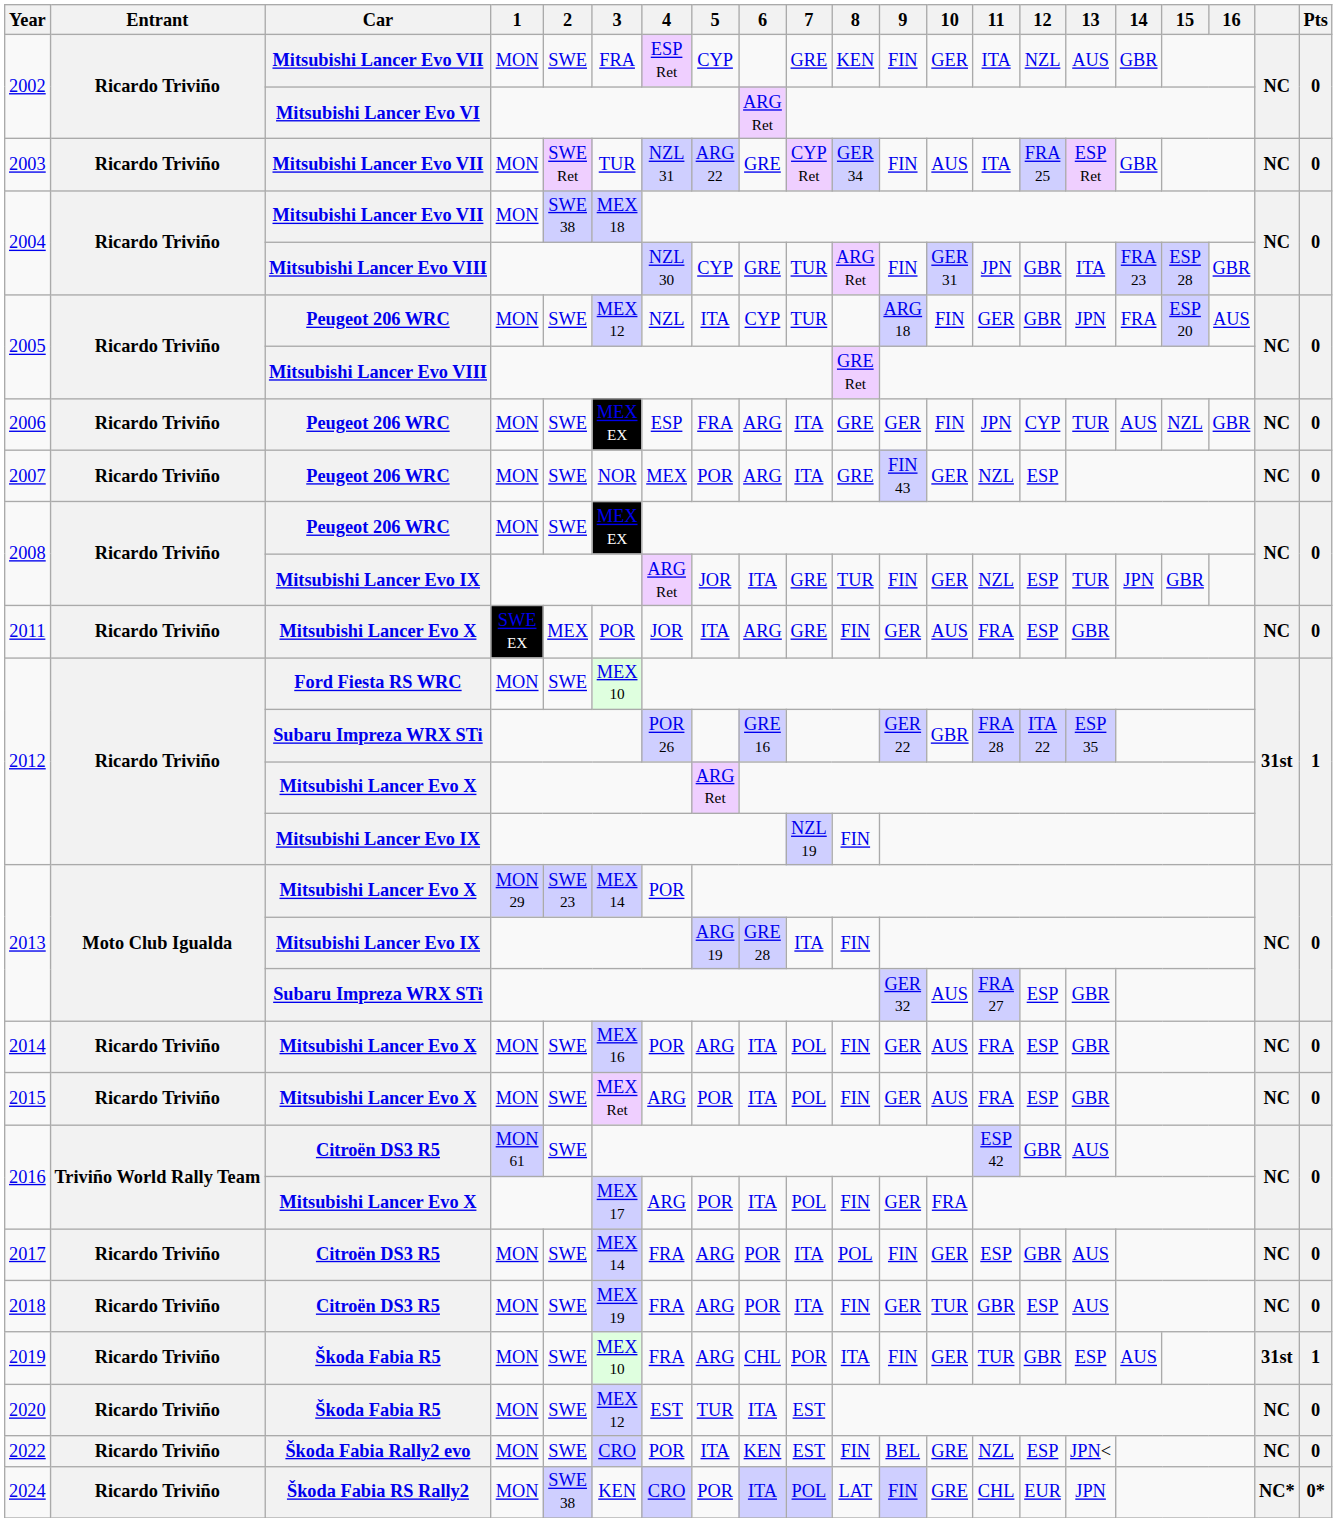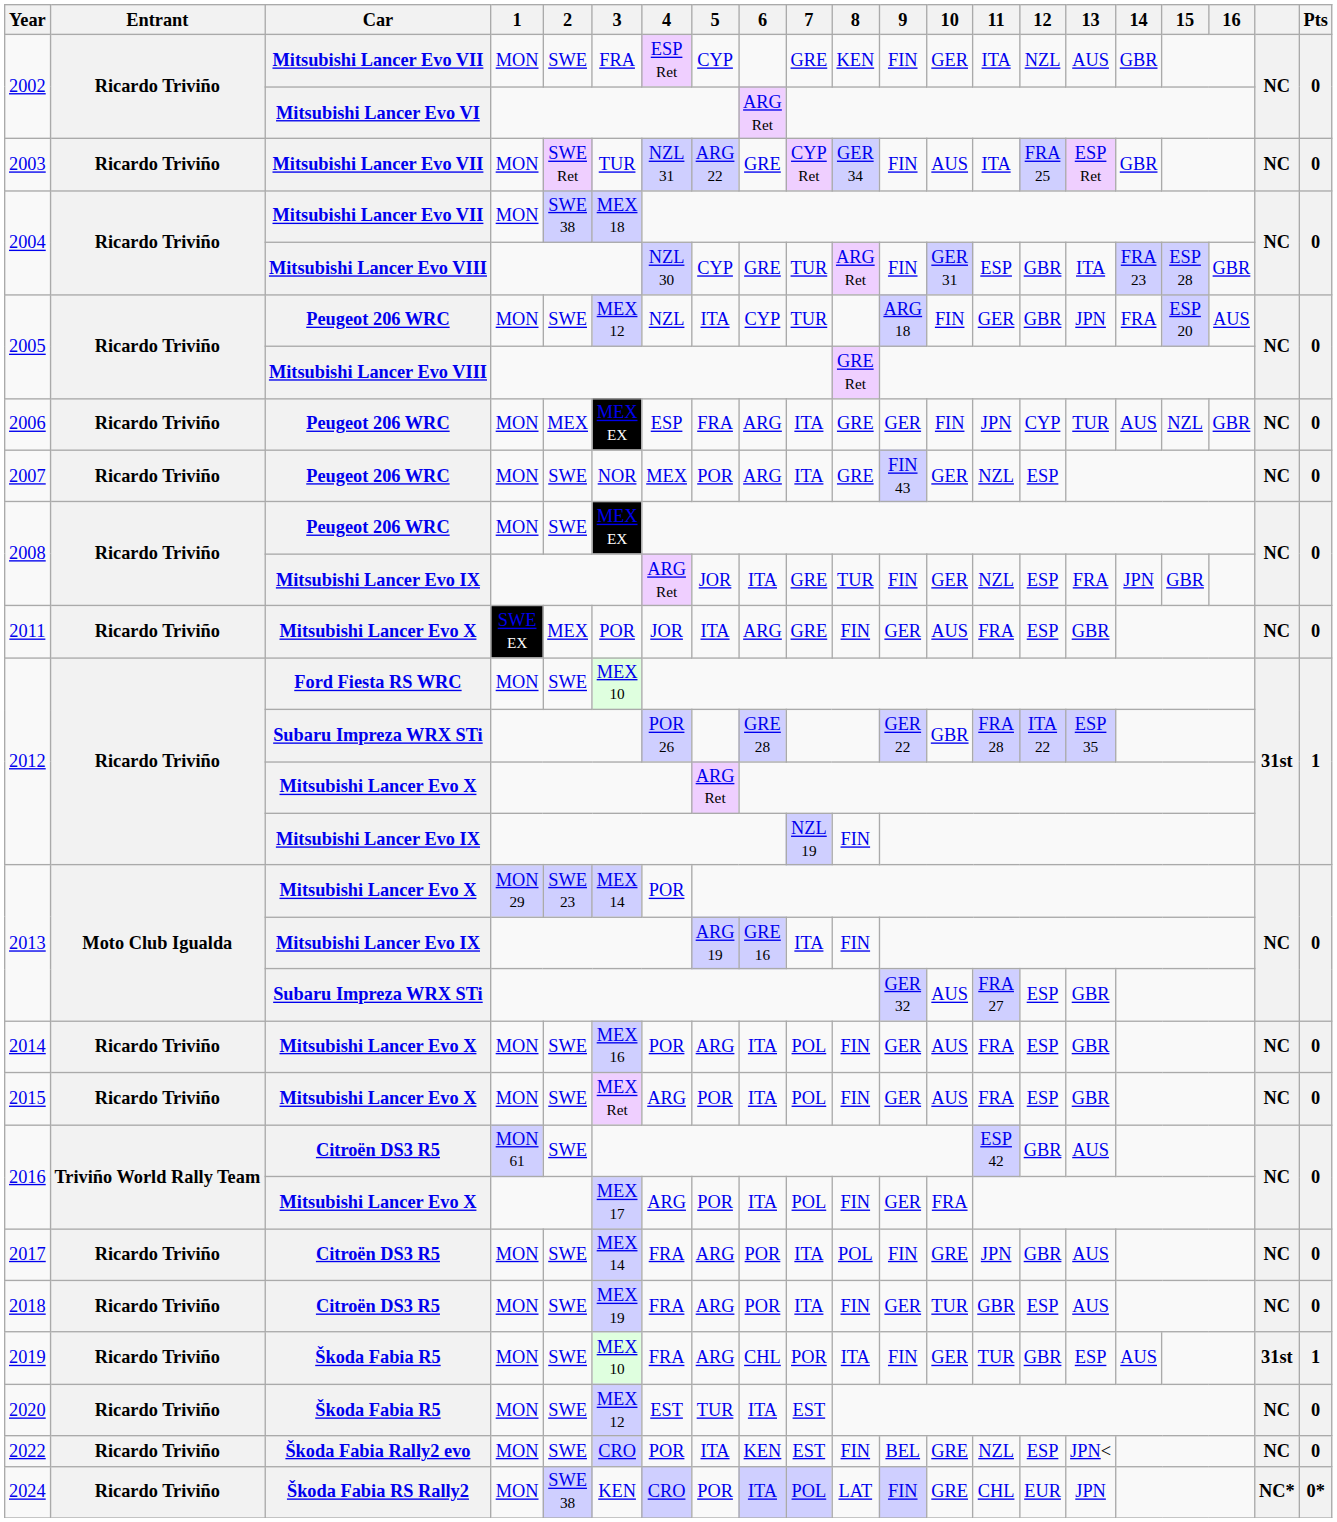 <table class="wikitable" style="text-align:center; font-size:85%">
 <tr>
 <th>Year</th>
 <th>Entrant</th>
 <th>Car</th>
 <th>1</th>
 <th>2</th>
 <th>3</th>
 <th>4</th>
 <th>5</th>
 <th>6</th>
 <th>7</th>
 <th>8</th>
 <th>9</th>
 <th>10</th>
 <th>11</th>
 <th>12</th>
 <th>13</th>
 <th>14</th>
 <th>15</th>
 <th>16</th>
 <th></th>
 <th>Pts</th>
 </tr>
 <tr>
 <td rowspan=2><a href='#'>2002</a></td>
 <th rowspan=2 nowrap>Ricardo Triviño</th>
 <th nowrap><a href='#'>Mitsubishi Lancer Evo VII</a></th>
 <td><a href='#'>MON</a></td>
 <td><a href='#'>SWE</a></td>
 <td><a href='#'>FRA</a></td>
 <td style="background:#efcfff;"><a href='#'>ESP</a><br><small>Ret</small></td>
 <td><a href='#'>CYP</a></td>
 <td></td>
 <td><a href='#'>GRE</a></td>
 <td><a href='#'>KEN</a></td>
 <td><a href='#'>FIN</a></td>
 <td><a href='#'>GER</a></td>
 <td><a href='#'>ITA</a></td>
 <td><a href='#'>NZL</a></td>
 <td><a href='#'>AUS</a></td>
 <td><a href='#'>GBR</a></td>
 <td colspan=2></td>
 <th rowspan=2>NC</th>
 <th rowspan=2>0</th>
 </tr>
 <tr>
 <th nowrap><a href='#'>Mitsubishi Lancer Evo VI</a></th>
 <td colspan=5></td>
 <td style="background:#efcfff;"><a href='#'>ARG</a><br><small>Ret</small></td>
 <td colspan=10></td>
 </tr>
 <tr>
 <td><a href='#'>2003</a></td>
 <th nowrap>Ricardo Triviño</th>
 <th nowrap><a href='#'>Mitsubishi Lancer Evo VII</a></th>
 <td><a href='#'>MON</a></td>
 <td style="background:#efcfff;"><a href='#'>SWE</a><br><small>Ret</small></td>
 <td><a href='#'>TUR</a></td>
 <td style="background:#CFCFFF;"><a href='#'>NZL</a><br><small>31</small></td>
 <td style="background:#CFCFFF;"><a href='#'>ARG</a><br><small>22</small></td>
 <td><a href='#'>GRE</a></td>
 <td style="background:#efcfff;"><a href='#'>CYP</a><br><small>Ret</small></td>
 <td style="background:#CFCFFF;"><a href='#'>GER</a><br><small>34</small></td>
 <td><a href='#'>FIN</a></td>
 <td><a href='#'>AUS</a></td>
 <td><a href='#'>ITA</a></td>
 <td style="background:#CFCFFF;"><a href='#'>FRA</a><br><small>25</small></td>
 <td style="background:#efcfff;"><a href='#'>ESP</a><br><small>Ret</small></td>
 <td><a href='#'>GBR</a></td>
 <td colspan=2></td>
 <th>NC</th>
 <th>0</th>
 </tr>
 <tr>
 <td rowspan=2><a href='#'>2004</a></td>
 <th rowspan=2 nowrap>Ricardo Triviño</th>
 <th nowrap><a href='#'>Mitsubishi Lancer Evo VII</a></th>
 <td><a href='#'>MON</a></td>
 <td style="background:#CFCFFF;"><a href='#'>SWE</a><br><small>38</small></td>
 <td style="background:#CFCFFF;"><a href='#'>MEX</a><br><small>18</small></td>
 <td colspan=13></td>
 <th rowspan=2>NC</th>
 <th rowspan=2>0</th>
 </tr>
 <tr>
 <th nowrap><a href='#'>Mitsubishi Lancer Evo VIII</a></th>
 <td colspan=3></td>
 <td style="background:#CFCFFF;"><a href='#'>NZL</a><br><small>30</small></td>
 <td><a href='#'>CYP</a></td>
 <td><a href='#'>GRE</a></td>
 <td><a href='#'>TUR</a></td>
 <td style="background:#EFCFFF;"><a href='#'>ARG</a><br><small>Ret</small></td>
 <td><a href='#'>FIN</a></td>
 <td style="background:#CFCFFF;"><a href='#'>GER</a><br><small>31</small></td>
-<td><a href='#'>JPN</a></td>
+<td><a href='#'>ESP</a></td>
 <td><a href='#'>GBR</a></td>
 <td><a href='#'>ITA</a></td>
 <td style="background:#CFCFFF;"><a href='#'>FRA</a><br><small>23</small></td>
 <td style="background:#CFCFFF;"><a href='#'>ESP</a><br><small>28</small></td>
 <td><a href='#'>GBR</a></td>
 </tr>
 <tr>
 <td rowspan=2><a href='#'>2005</a></td>
 <th rowspan=2 nowrap>Ricardo Triviño</th>
 <th nowrap><a href='#'>Peugeot 206 WRC</a></th>
 <td><a href='#'>MON</a></td>
 <td><a href='#'>SWE</a></td>
 <td style="background:#CFCFFF;"><a href='#'>MEX</a><br><small>12</small></td>
 <td><a href='#'>NZL</a></td>
 <td><a href='#'>ITA</a></td>
 <td><a href='#'>CYP</a></td>
 <td><a href='#'>TUR</a></td>
 <td></td>
 <td style="background:#CFCFFF;"><a href='#'>ARG</a><br><small>18</small></td>
 <td><a href='#'>FIN</a></td>
 <td><a href='#'>GER</a></td>
 <td><a href='#'>GBR</a></td>
 <td><a href='#'>JPN</a></td>
 <td><a href='#'>FRA</a></td>
 <td style="background:#CFCFFF;"><a href='#'>ESP</a><br><small>20</small></td>
 <td><a href='#'>AUS</a></td>
 <th rowspan=2>NC</th>
 <th rowspan=2>0</th>
 </tr>
 <tr>
 <th nowrap><a href='#'>Mitsubishi Lancer Evo VIII</a></th>
 <td colspan=7></td>
 <td style="background:#EFCFFF;"><a href='#'>GRE</a><br><small>Ret</small></td>
 <td colspan=8></td>
 </tr>
 <tr>
 <td><a href='#'>2006</a></td>
 <th nowrap>Ricardo Triviño</th>
 <th nowrap><a href='#'>Peugeot 206 WRC</a></th>
 <td><a href='#'>MON</a></td>
-<td><a href='#'>SWE</a></td>
+<td><a href='#'>MEX</a></td>
 <td style="background:#000000; color:white"><a href='#'><span>MEX</span></a><br><small>EX</small></td>
 <td><a href='#'>ESP</a></td>
 <td><a href='#'>FRA</a></td>
 <td><a href='#'>ARG</a></td>
 <td><a href='#'>ITA</a></td>
 <td><a href='#'>GRE</a></td>
 <td><a href='#'>GER</a></td>
 <td><a href='#'>FIN</a></td>
 <td><a href='#'>JPN</a></td>
 <td><a href='#'>CYP</a></td>
 <td><a href='#'>TUR</a></td>
 <td><a href='#'>AUS</a></td>
 <td><a href='#'>NZL</a></td>
 <td><a href='#'>GBR</a></td>
 <th>NC</th>
 <th>0</th>
 </tr>
 <tr>
 <td><a href='#'>2007</a></td>
 <th nowrap>Ricardo Triviño</th>
 <th nowrap><a href='#'>Peugeot 206 WRC</a></th>
 <td><a href='#'>MON</a></td>
 <td><a href='#'>SWE</a></td>
 <td><a href='#'>NOR</a></td>
 <td><a href='#'>MEX</a></td>
 <td><a href='#'>POR</a></td>
 <td><a href='#'>ARG</a></td>
 <td><a href='#'>ITA</a></td>
 <td><a href='#'>GRE</a></td>
 <td style="background:#CFCFFF;"><a href='#'>FIN</a><br><small>43</small></td>
 <td><a href='#'>GER</a></td>
 <td><a href='#'>NZL</a></td>
 <td><a href='#'>ESP</a></td>
 <td colspan=4></td>
 <th>NC</th>
 <th>0</th>
 </tr>
 <tr>
 <td rowspan=2><a href='#'>2008</a></td>
 <th rowspan=2 nowrap>Ricardo Triviño</th>
 <th nowrap><a href='#'>Peugeot 206 WRC</a></th>
 <td><a href='#'>MON</a></td>
 <td><a href='#'>SWE</a></td>
 <td style="background:#000000; color:white"><a href='#'><span>MEX</span></a><br><small>EX</small></td>
 <td colspan=13></td>
 <th rowspan=2>NC</th>
 <th rowspan=2>0</th>
 </tr>
 <tr>
 <th nowrap><a href='#'>Mitsubishi Lancer Evo IX</a></th>
 <td colspan=3></td>
 <td style="background:#efcfff;"><a href='#'>ARG</a><br><small>Ret</small></td>
 <td><a href='#'>JOR</a></td>
 <td><a href='#'>ITA</a></td>
 <td><a href='#'>GRE</a></td>
 <td><a href='#'>TUR</a></td>
 <td><a href='#'>FIN</a></td>
 <td><a href='#'>GER</a></td>
 <td><a href='#'>NZL</a></td>
 <td><a href='#'>ESP</a></td>
-<td><a href='#'>TUR</a></td>
+<td><a href='#'>FRA</a></td>
 <td><a href='#'>JPN</a></td>
 <td><a href='#'>GBR</a></td>
 <td></td>
 </tr>
 <tr>
 <td><a href='#'>2011</a></td>
 <th nowrap>Ricardo Triviño</th>
 <th nowrap><a href='#'>Mitsubishi Lancer Evo X</a></th>
 <td style="background:#000000; color:white"><a href='#'><span>SWE</span></a><br><small>EX</small></td>
 <td><a href='#'>MEX</a></td>
 <td><a href='#'>POR</a></td>
 <td><a href='#'>JOR</a></td>
 <td><a href='#'>ITA</a></td>
 <td><a href='#'>ARG</a></td>
 <td><a href='#'>GRE</a></td>
 <td><a href='#'>FIN</a></td>
 <td><a href='#'>GER</a></td>
 <td><a href='#'>AUS</a></td>
 <td><a href='#'>FRA</a></td>
 <td><a href='#'>ESP</a></td>
 <td><a href='#'>GBR</a></td>
 <td colspan=3></td>
 <th>NC</th>
 <th>0</th>
 </tr>
 <tr>
 <td rowspan=4><a href='#'>2012</a></td>
 <th rowspan=4 nowrap>Ricardo Triviño</th>
 <th nowrap><a href='#'>Ford Fiesta RS WRC</a></th>
 <td><a href='#'>MON</a></td>
 <td><a href='#'>SWE</a></td>
 <td style="background:#DFFFDF;"><a href='#'>MEX</a><br><small>10</small></td>
 <td colspan=13></td>
 <th rowspan=4>31st</th>
 <th rowspan=4>1</th>
 </tr>
 <tr>
 <th nowrap><a href='#'>Subaru Impreza WRX STi</a></th>
 <td colspan=3></td>
 <td style="background:#CFCFFF;"><a href='#'>POR</a><br><small>26</small></td>
 <td></td>
-<td style="background:#CFCFFF;"><a href='#'>GRE</a><br><small>16</small></td>
+<td style="background:#CFCFFF;"><a href='#'>GRE</a><br><small>28</small></td>
 <td colspan=2></td>
 <td style="background:#CFCFFF;"><a href='#'>GER</a><br><small>22</small></td>
 <td><a href='#'>GBR</a></td>
 <td style="background:#CFCFFF;"><a href='#'>FRA</a><br><small>28</small></td>
 <td style="background:#CFCFFF;"><a href='#'>ITA</a><br><small>22</small></td>
 <td style="background:#CFCFFF;"><a href='#'>ESP</a><br><small>35</small></td>
 <td colspan=3></td>
 </tr>
 <tr>
 <th nowrap><a href='#'>Mitsubishi Lancer Evo X</a></th>
 <td colspan=4></td>
 <td style="background:#EFCFFF;"><a href='#'>ARG</a><br><small>Ret</small></td>
 <td colspan=11></td>
 </tr>
 <tr>
 <th nowrap><a href='#'>Mitsubishi Lancer Evo IX</a></th>
 <td colspan=6></td>
 <td style="background:#CFCFFF;"><a href='#'>NZL</a><br><small>19</small></td>
 <td><a href='#'>FIN</a></td>
 <td colspan=8></td>
 </tr>
 <tr>
 <td rowspan=3><a href='#'>2013</a></td>
 <th rowspan=3 nowrap>Moto Club Igualda</th>
 <th nowrap><a href='#'>Mitsubishi Lancer Evo X</a></th>
 <td style="background:#CFCFFF;"><a href='#'>MON</a><br><small>29</small></td>
 <td style="background:#CFCFFF;"><a href='#'>SWE</a><br><small>23</small></td>
 <td style="background:#CFCFFF;"><a href='#'>MEX</a><br><small>14</small></td>
 <td><a href='#'>POR</a></td>
 <td colspan=12></td>
 <th rowspan=3>NC</th>
 <th rowspan=3>0</th>
 </tr>
 <tr>
 <th nowrap><a href='#'>Mitsubishi Lancer Evo IX</a></th>
 <td colspan=4></td>
 <td style="background:#CFCFFF;"><a href='#'>ARG</a><br><small>19</small></td>
-<td style="background:#CFCFFF;"><a href='#'>GRE</a><br><small>28</small></td>
+<td style="background:#CFCFFF;"><a href='#'>GRE</a><br><small>16</small></td>
 <td><a href='#'>ITA</a></td>
 <td><a href='#'>FIN</a></td>
 <td colspan=8></td>
 </tr>
 <tr>
 <th nowrap><a href='#'>Subaru Impreza WRX STi</a></th>
 <td colspan=8></td>
 <td style="background:#CFCFFF;"><a href='#'>GER</a><br><small>32</small></td>
 <td><a href='#'>AUS</a></td>
 <td style="background:#CFCFFF;"><a href='#'>FRA</a><br><small>27</small></td>
 <td><a href='#'>ESP</a></td>
 <td><a href='#'>GBR</a></td>
 <td colspan=3></td>
 </tr>
 <tr>
 <td><a href='#'>2014</a></td>
 <th nowrap>Ricardo Triviño</th>
 <th nowrap><a href='#'>Mitsubishi Lancer Evo X</a></th>
 <td><a href='#'>MON</a></td>
 <td><a href='#'>SWE</a></td>
 <td style="background:#CFCFFF;"><a href='#'>MEX</a><br><small>16</small></td>
 <td><a href='#'>POR</a></td>
 <td><a href='#'>ARG</a></td>
 <td><a href='#'>ITA</a></td>
 <td><a href='#'>POL</a></td>
 <td><a href='#'>FIN</a></td>
 <td><a href='#'>GER</a></td>
 <td><a href='#'>AUS</a></td>
 <td><a href='#'>FRA</a></td>
 <td><a href='#'>ESP</a></td>
 <td><a href='#'>GBR</a></td>
 <td colspan=3></td>
 <th>NC</th>
 <th>0</th>
 </tr>
 <tr>
 <td><a href='#'>2015</a></td>
 <th nowrap>Ricardo Triviño</th>
 <th nowrap><a href='#'>Mitsubishi Lancer Evo X</a></th>
 <td><a href='#'>MON</a></td>
 <td><a href='#'>SWE</a></td>
 <td style="background:#EFCFFF;"><a href='#'>MEX</a><br><small>Ret</small></td>
 <td><a href='#'>ARG</a></td>
 <td><a href='#'>POR</a></td>
 <td><a href='#'>ITA</a></td>
 <td><a href='#'>POL</a></td>
 <td><a href='#'>FIN</a></td>
 <td><a href='#'>GER</a></td>
 <td><a href='#'>AUS</a></td>
 <td><a href='#'>FRA</a></td>
 <td><a href='#'>ESP</a></td>
 <td><a href='#'>GBR</a></td>
 <td colspan=3></td>
 <th>NC</th>
 <th>0</th>
 </tr>
 <tr>
 <td rowspan=2><a href='#'>2016</a></td>
 <th rowspan=2 nowrap>Triviño World Rally Team</th>
 <th nowrap><a href='#'>Citroën DS3 R5</a></th>
 <td style="background:#CFCFFF;"><a href='#'>MON</a><br><small>61</small></td>
 <td><a href='#'>SWE</a></td>
 <td colspan=8></td>
 <td style="background:#CFCFFF;"><a href='#'>ESP</a><br><small>42</small></td>
 <td><a href='#'>GBR</a></td>
 <td><a href='#'>AUS</a></td>
 <td colspan=3></td>
 <th rowspan=2>NC</th>
 <th rowspan=2>0</th>
 </tr>
 <tr>
 <th nowrap><a href='#'>Mitsubishi Lancer Evo X</a></th>
 <td colspan=2></td>
 <td style="background:#CFCFFF;"><a href='#'>MEX</a><br><small>17</small></td>
 <td><a href='#'>ARG</a></td>
 <td><a href='#'>POR</a></td>
 <td><a href='#'>ITA</a></td>
 <td><a href='#'>POL</a></td>
 <td><a href='#'>FIN</a></td>
 <td><a href='#'>GER</a></td>
 <td><a href='#'>FRA</a></td>
 <td colspan=6></td>
 </tr>
 <tr>
 <td><a href='#'>2017</a></td>
 <th nowrap>Ricardo Triviño</th>
 <th nowrap><a href='#'>Citroën DS3 R5</a></th>
 <td><a href='#'>MON</a></td>
 <td><a href='#'>SWE</a></td>
 <td style="background:#CFCFFF;"><a href='#'>MEX</a><br><small>14</small></td>
 <td><a href='#'>FRA</a></td>
 <td><a href='#'>ARG</a></td>
 <td><a href='#'>POR</a></td>
 <td><a href='#'>ITA</a></td>
 <td><a href='#'>POL</a></td>
 <td><a href='#'>FIN</a></td>
-<td><a href='#'>GER</a></td>
-<td><a href='#'>ESP</a></td>
+<td><a href='#'>GRE</a></td>
+<td><a href='#'>JPN</a></td>
 <td><a href='#'>GBR</a></td>
 <td><a href='#'>AUS</a></td>
 <td colspan=3></td>
 <th>NC</th>
 <th>0</th>
 </tr>
 <tr>
 <td><a href='#'>2018</a></td>
 <th nowrap>Ricardo Triviño</th>
 <th nowrap><a href='#'>Citroën DS3 R5</a></th>
 <td><a href='#'>MON</a></td>
 <td><a href='#'>SWE</a></td>
 <td style="background:#CFCFFF;"><a href='#'>MEX</a><br><small>19</small></td>
 <td><a href='#'>FRA</a></td>
 <td><a href='#'>ARG</a></td>
 <td><a href='#'>POR</a></td>
 <td><a href='#'>ITA</a></td>
 <td><a href='#'>FIN</a></td>
 <td><a href='#'>GER</a></td>
 <td><a href='#'>TUR</a></td>
 <td><a href='#'>GBR</a></td>
 <td><a href='#'>ESP</a></td>
 <td><a href='#'>AUS</a></td>
 <td colspan=3></td>
 <th>NC</th>
 <th>0</th>
 </tr>
 <tr>
 <td><a href='#'>2019</a></td>
 <th nowrap>Ricardo Triviño</th>
 <th nowrap><a href='#'>Škoda Fabia R5</a></th>
 <td><a href='#'>MON</a></td>
 <td><a href='#'>SWE</a></td>
 <td style="background:#DFFFDF;"><a href='#'>MEX</a><br><small>10</small></td>
 <td><a href='#'>FRA</a></td>
 <td><a href='#'>ARG</a></td>
 <td><a href='#'>CHL</a></td>
 <td><a href='#'>POR</a></td>
 <td><a href='#'>ITA</a></td>
 <td><a href='#'>FIN</a></td>
 <td><a href='#'>GER</a></td>
 <td><a href='#'>TUR</a></td>
 <td><a href='#'>GBR</a></td>
 <td><a href='#'>ESP</a></td>
 <td><a href='#'>AUS</a><br></td>
 <td colspan=2></td>
 <th>31st</th>
 <th>1</th>
 </tr>
 <tr>
 <td><a href='#'>2020</a></td>
 <th nowrap>Ricardo Triviño</th>
 <th nowrap><a href='#'>Škoda Fabia R5</a></th>
 <td><a href='#'>MON</a></td>
 <td><a href='#'>SWE</a></td>
 <td style="background:#CFCFFF;"><a href='#'>MEX</a><br><small>12</small></td>
 <td><a href='#'>EST</a></td>
 <td><a href='#'>TUR</a></td>
 <td><a href='#'>ITA</a></td>
 <td><a href='#'>EST</a></td>
 <td colspan=9></td>
 <th>NC</th>
 <th>0</th>
 </tr>
 <tr>
 <td><a href='#'>2022</a></td>
 <th nowrap>Ricardo Triviño</th>
 <th nowrap><a href='#'>Škoda Fabia Rally2 evo</a></th>
 <td><a href='#'>MON</a></td>
 <td><a href='#'>SWE</a></td>
 <td style="background:#CFCFFF;"><a href='#'>CRO</a><br></td>
 <td><a href='#'>POR</a></td>
 <td><a href='#'>ITA</a></td>
 <td><a href='#'>KEN</a></td>
 <td><a href='#'>EST</a></td>
 <td><a href='#'>FIN</a></td>
 <td><a href='#'>BEL</a></td>
 <td><a href='#'>GRE</a></td>
 <td><a href='#'>NZL</a></td>
 <td><a href='#'>ESP</a></td>
 <td><a href='#'>JPN</a><</td>
 <td colspan=3></td>
 <th>NC</th>
 <th>0</th>
 </tr>
 <tr>
 <td><a href='#'>2024</a></td>
 <th nowrap>Ricardo Triviño</th>
 <th nowrap><a href='#'>Škoda Fabia RS Rally2</a></th>
 <td><a href='#'>MON</a></td>
 <td style="background:#CFCFFF;"><a href='#'>SWE</a><br><small>38</small></td>
 <td><a href='#'>KEN</a></td>
 <td style="background:#CFCFFF;"><a href='#'>CRO</a><br></td>
 <td><a href='#'>POR</a></td>
 <td style="background:#CFCFFF;"><a href='#'>ITA</a><br></td>
 <td style="background:#CFCFFF;"><a href='#'>POL</a><br></td>
 <td><a href='#'>LAT</a></td>
 <td style="background:#CFCFFF;"><a href='#'>FIN</a><br></td>
 <td><a href='#'>GRE</a></td>
 <td><a href='#'>CHL</a></td>
 <td><a href='#'>EUR</a></td>
 <td><a href='#'>JPN</a></td>
 <td colspan=3></td>
 <th>NC*</th>
 <th>0*</th>
 </tr>
 </table>
